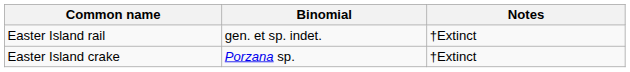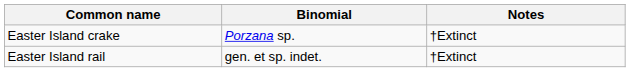 <table width=60% class="wikitable">
 <tr>
 <th width=35%>Common name</th>
 <th width=33%>Binomial</th>
 <th width=32%>Notes</th>
 </tr>
 <tr>
+<td>Easter Island crake</td>
+<td><em><a href='#'>Porzana</a></em> sp.</td>
+<td>†Extinct</td>
+</tr>
+<tr>
 <td>Easter Island rail</td>
 <td>gen. et sp. indet.</td>
 <td>†Extinct</td>
 </tr>
-<tr>
-<td>Easter Island crake</td>
-<td><em><a href='#'>Porzana</a></em> sp.</td>
-<td>†Extinct</td>
-</tr>
 </table>
